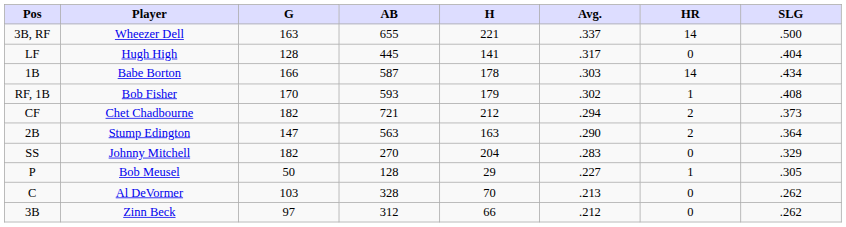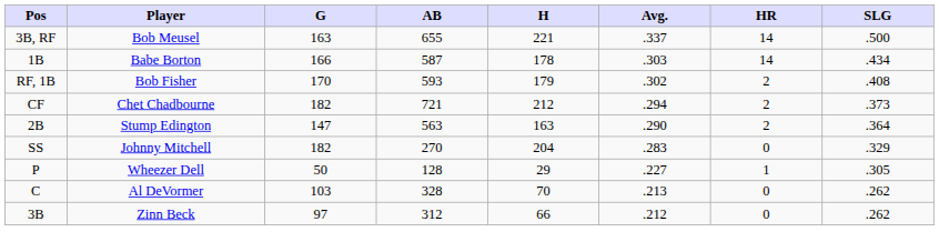 <table class="wikitable sortable">
 <tr>
 <th style="background:#ddf; width:5%;">Pos</th>
 <th style="background:#ddf; width:16%;">Player</th>
 <th style="background:#ddf; width:9%;">G</th>
 <th style="background:#ddf; width:9%;">AB</th>
 <th style="background:#ddf; width:9%;">H</th>
 <th style="background:#ddf; width:9%;">Avg.</th>
 <th style="background:#ddf; width:9%;">HR</th>
 <th style="background:#ddf; width:9%;">SLG</th>
 </tr>
 <tr style="text-align:center;">
 <td>3B, RF</td>
-<td><a href='#'>Wheezer Dell</a></td>
+<td><a href='#'>Bob Meusel</a></td>
 <td>163</td>
 <td>655</td>
 <td>221</td>
 <td>.337</td>
 <td>14</td>
 <td>.500</td>
-</tr>
-<tr style="text-align:center;">
-<td>LF</td>
-<td><a href='#'>Hugh High</a></td>
-<td>128</td>
-<td>445</td>
-<td>141</td>
-<td>.317</td>
-<td>0</td>
-<td>.404</td>
 </tr>
 <tr style="text-align:center;">
 <td>1B</td>
 <td><a href='#'>Babe Borton</a></td>
 <td>166</td>
 <td>587</td>
 <td>178</td>
 <td>.303</td>
 <td>14</td>
 <td>.434</td>
 </tr>
 <tr style="text-align:center;">
 <td>RF, 1B</td>
 <td><a href='#'>Bob Fisher</a></td>
 <td>170</td>
 <td>593</td>
 <td>179</td>
 <td>.302</td>
-<td>1</td>
+<td>2</td>
 <td>.408</td>
 </tr>
 <tr style="text-align:center;">
 <td>CF</td>
 <td><a href='#'>Chet Chadbourne</a></td>
 <td>182</td>
 <td>721</td>
 <td>212</td>
 <td>.294</td>
 <td>2</td>
 <td>.373</td>
 </tr>
 <tr style="text-align:center;">
 <td>2B</td>
 <td><a href='#'>Stump Edington</a></td>
 <td>147</td>
 <td>563</td>
 <td>163</td>
 <td>.290</td>
 <td>2</td>
 <td>.364</td>
 </tr>
 <tr style="text-align:center;">
 <td>SS</td>
 <td><a href='#'>Johnny Mitchell</a></td>
 <td>182</td>
 <td>270</td>
 <td>204</td>
 <td>.283</td>
 <td>0</td>
 <td>.329</td>
 </tr>
 <tr style="text-align:center;">
 <td>P</td>
-<td><a href='#'>Bob Meusel</a></td>
+<td><a href='#'>Wheezer Dell</a></td>
 <td>50</td>
 <td>128</td>
 <td>29</td>
 <td>.227</td>
 <td>1</td>
 <td>.305</td>
 </tr>
 <tr style="text-align:center;">
 <td>C</td>
 <td><a href='#'>Al DeVormer</a></td>
 <td>103</td>
 <td>328</td>
 <td>70</td>
 <td>.213</td>
 <td>0</td>
 <td>.262</td>
 </tr>
 <tr style="text-align:center;">
 <td>3B</td>
 <td><a href='#'>Zinn Beck</a></td>
 <td>97</td>
 <td>312</td>
 <td>66</td>
 <td>.212</td>
 <td>0</td>
 <td>.262</td>
 </tr>
 </table>
